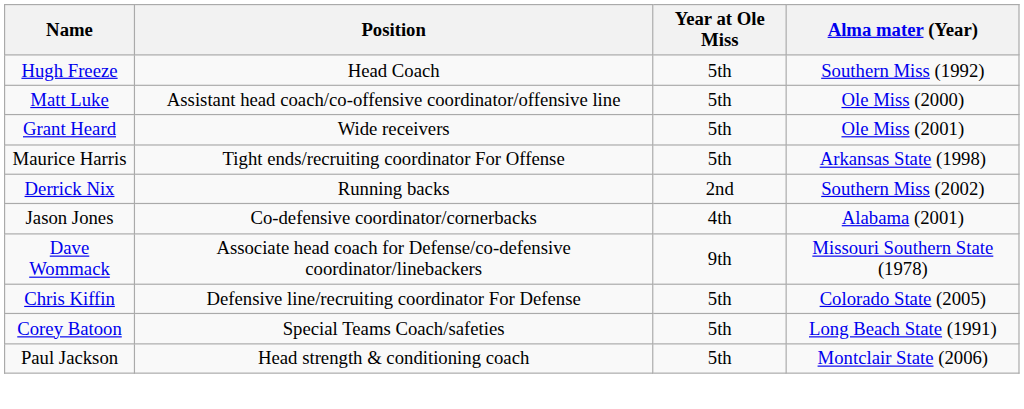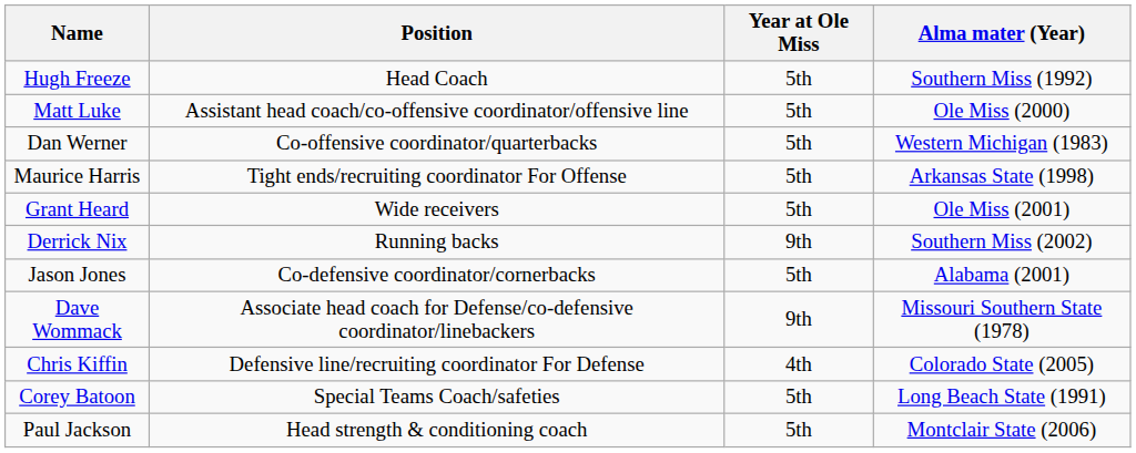 <table class="wikitable" style="text-align:center;">
 <tr>
 <th>Name</th>
 <th>Position</th>
 <th>Year at Ole Miss</th>
 <th><a href='#'>Alma mater</a> (Year)</th>
 </tr>
 <tr>
 <td><a href='#'>Hugh Freeze</a></td>
 <td>Head Coach</td>
 <td>5th</td>
 <td><a href='#'>Southern Miss</a> (1992)</td>
 </tr>
 <tr>
 <td><a href='#'>Matt Luke</a></td>
 <td>Assistant head coach/co-offensive coordinator/offensive line</td>
 <td>5th</td>
 <td><a href='#'>Ole Miss</a> (2000)</td>
 </tr>
 <tr>
-<td><a href='#'>Grant Heard</a></td>
-<td>Wide receivers</td>
+<td>Dan Werner</td>
+<td>Co-offensive coordinator/quarterbacks</td>
 <td>5th</td>
-<td><a href='#'>Ole Miss</a> (2001)</td>
+<td><a href='#'>Western Michigan</a> (1983)</td>
 </tr>
 <tr>
 <td>Maurice Harris</td>
 <td>Tight ends/recruiting coordinator For Offense</td>
 <td>5th</td>
 <td><a href='#'>Arkansas State</a> (1998)</td>
 </tr>
 <tr>
+<td><a href='#'>Grant Heard</a></td>
+<td>Wide receivers</td>
+<td>5th</td>
+<td><a href='#'>Ole Miss</a> (2001)</td>
+</tr>
+<tr>
 <td><a href='#'>Derrick Nix</a></td>
 <td>Running backs</td>
-<td>2nd</td>
+<td>9th</td>
 <td><a href='#'>Southern Miss</a> (2002)</td>
 </tr>
 <tr>
 <td>Jason Jones</td>
 <td>Co-defensive coordinator/cornerbacks</td>
-<td>4th</td>
+<td>5th</td>
 <td><a href='#'>Alabama</a> (2001)</td>
 </tr>
 <tr>
 <td><a href='#'>Dave Wommack</a></td>
 <td>Associate head coach for Defense/co-defensive coordinator/linebackers</td>
 <td>9th</td>
 <td><a href='#'>Missouri Southern State</a> (1978)</td>
 </tr>
 <tr>
 <td><a href='#'>Chris Kiffin</a></td>
 <td>Defensive line/recruiting coordinator For Defense</td>
-<td>5th</td>
+<td>4th</td>
 <td><a href='#'>Colorado State</a> (2005)</td>
 </tr>
 <tr>
 <td><a href='#'>Corey Batoon</a></td>
 <td>Special Teams Coach/safeties</td>
 <td>5th</td>
 <td><a href='#'>Long Beach State</a> (1991)</td>
 </tr>
 <tr>
 <td>Paul Jackson</td>
 <td>Head strength & conditioning coach</td>
 <td>5th</td>
 <td><a href='#'>Montclair State</a> (2006)</td>
 </tr>
 </table>
